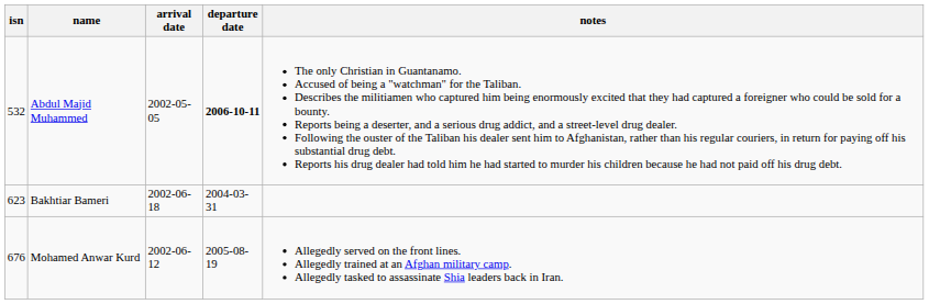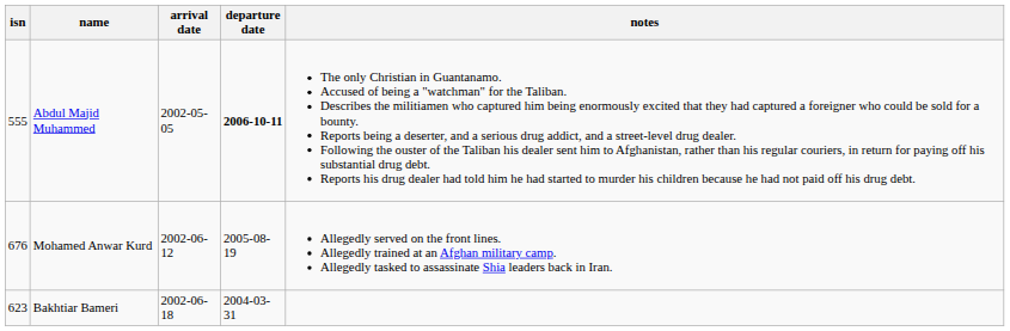 <table class="wikitable sortable">
 <tr>
 <th>isn</th>
 <th>name</th>
 <th>arrival<br>date</th>
 <th>departure<br>date</th>
 <th>notes</th>
 </tr>
 <tr>
-<td>532</td>
+<td>555</td>
 <td><a href='#'>Abdul Majid Muhammed</a></td>
 <td>2002-05-05</td>
 <td><strong>2006-10-11</strong></td>
 <td><br><ul><li>The only Christian in Guantanamo.</li><li>Accused of being a "watchman" for the Taliban.</li><li>Describes the militiamen who captured him being enormously excited that they had captured a foreigner who could be sold for a bounty.</li><li>Reports being a deserter, and a serious drug addict, and a street-level drug dealer.</li><li>Following the ouster of the Taliban his dealer sent him to Afghanistan, rather than his regular couriers, in return for paying off his substantial drug debt.</li><li>Reports his drug dealer had told him he had started to murder his children because he had not paid off his drug debt.</li></ul></td>
+</tr>
+<tr>
+<td>676</td>
+<td>Mohamed Anwar Kurd</td>
+<td>2002-06-12</td>
+<td>2005-08-19</td>
+<td><br><ul><li>Allegedly served on the front lines.</li><li>Allegedly trained at an <a href='#'>Afghan military camp</a>.</li><li>Allegedly tasked to assassinate <a href='#'>Shia</a> leaders back in Iran.</li></ul></td>
 </tr>
 <tr>
 <td>623</td>
 <td>Bakhtiar Bameri</td>
 <td>2002-06-18</td>
 <td>2004-03-31</td>
 <td></td>
 </tr>
-<tr>
-<td>676</td>
-<td>Mohamed Anwar Kurd</td>
-<td>2002-06-12</td>
-<td>2005-08-19</td>
-<td><br><ul><li>Allegedly served on the front lines.</li><li>Allegedly trained at an <a href='#'>Afghan military camp</a>.</li><li>Allegedly tasked to assassinate <a href='#'>Shia</a> leaders back in Iran.</li></ul></td>
-</tr>
 </table>
